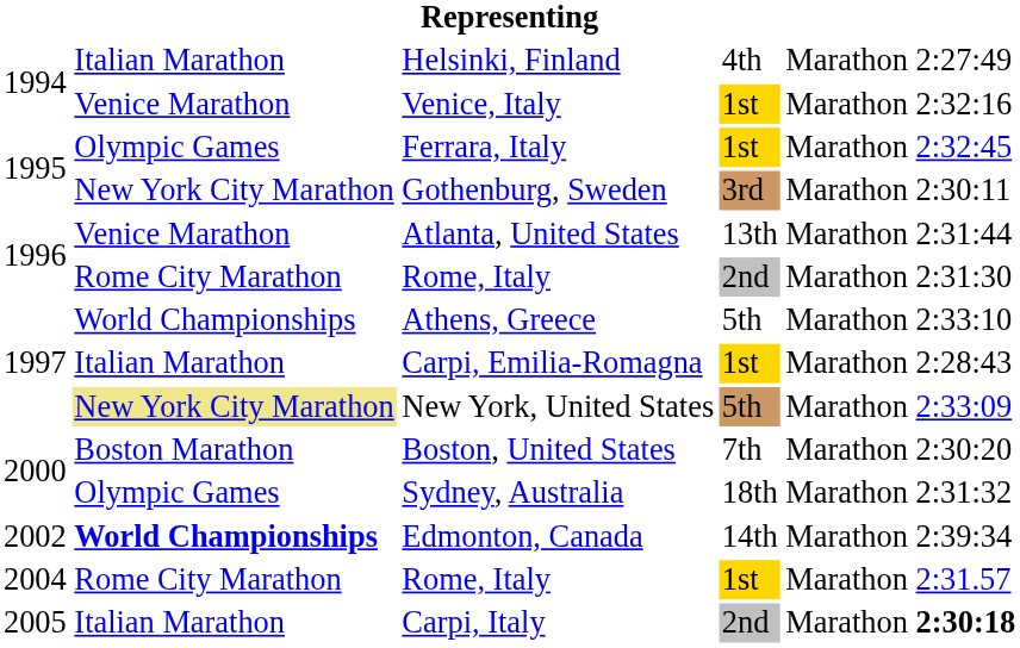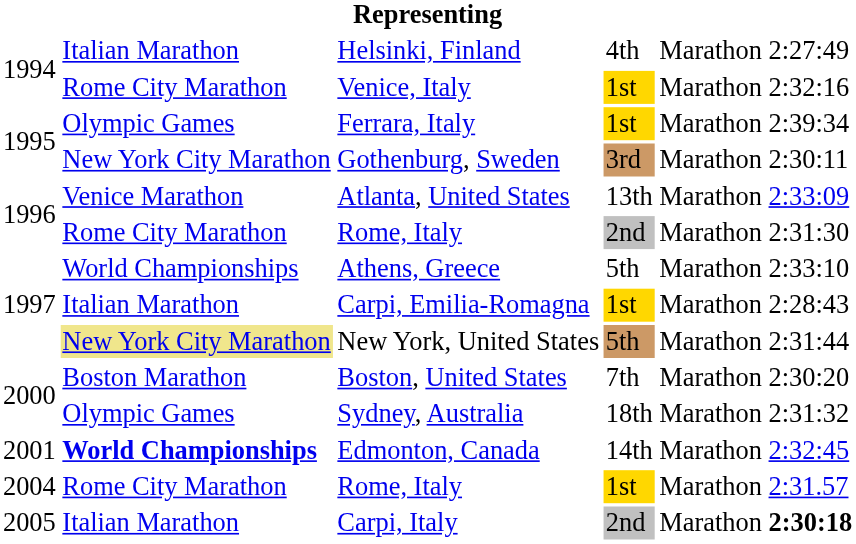 <table>
 <tr>
 <th colspan="6">Representing </th>
 </tr>
 <tr>
 <td rowspan=2>1994</td>
 <td><a href='#'>Italian Marathon</a></td>
 <td><a href='#'>Helsinki, Finland</a></td>
 <td>4th</td>
 <td>Marathon</td>
 <td>2:27:49</td>
 </tr>
 <tr>
-<td><a href='#'>Venice Marathon</a></td>
+<td><a href='#'>Rome City Marathon</a></td>
 <td><a href='#'>Venice, Italy</a></td>
 <td bgcolor="gold">1st</td>
 <td>Marathon</td>
 <td>2:32:16</td>
 </tr>
 <tr>
 <td rowspan=2>1995</td>
 <td><a href='#'>Olympic Games</a></td>
 <td><a href='#'>Ferrara, Italy</a></td>
 <td bgcolor="gold">1st</td>
 <td>Marathon</td>
-<td><a href='#'>2:32:45</a></td>
+<td>2:39:34</td>
 </tr>
 <tr>
 <td><a href='#'>New York City Marathon</a></td>
 <td><a href='#'>Gothenburg</a>, <a href='#'>Sweden</a></td>
 <td bgcolor="cc9966">3rd</td>
 <td>Marathon</td>
 <td>2:30:11</td>
 </tr>
 <tr>
 <td rowspan=2>1996</td>
 <td><a href='#'>Venice Marathon</a></td>
 <td><a href='#'>Atlanta</a>, <a href='#'>United States</a></td>
 <td>13th</td>
 <td>Marathon</td>
-<td>2:31:44</td>
+<td><a href='#'>2:33:09</a></td>
 </tr>
 <tr>
 <td><a href='#'>Rome City Marathon</a></td>
 <td><a href='#'>Rome, Italy</a></td>
 <td bgcolor="silver">2nd</td>
 <td>Marathon</td>
 <td>2:31:30</td>
 </tr>
 <tr>
 <td rowspan=3>1997</td>
 <td><a href='#'>World Championships</a></td>
 <td><a href='#'>Athens, Greece</a></td>
 <td>5th</td>
 <td>Marathon</td>
 <td>2:33:10</td>
 </tr>
 <tr>
 <td><a href='#'>Italian Marathon</a></td>
 <td><a href='#'>Carpi, Emilia-Romagna</a></td>
 <td bgcolor="gold">1st</td>
 <td>Marathon</td>
 <td>2:28:43</td>
 </tr>
 <tr>
 <td style="background: khaki;"><a href='#'>New York City Marathon</a></td>
 <td>New York, United States</td>
 <td bgcolor="cc9966">5th</td>
 <td>Marathon</td>
-<td><a href='#'>2:33:09</a></td>
+<td>2:31:44</td>
 </tr>
 <tr>
 <td rowspan=2>2000</td>
 <td><a href='#'>Boston Marathon</a></td>
 <td><a href='#'>Boston</a>, <a href='#'>United States</a></td>
 <td>7th</td>
 <td>Marathon</td>
 <td>2:30:20</td>
 </tr>
 <tr>
 <td><a href='#'>Olympic Games</a></td>
 <td><a href='#'>Sydney</a>, <a href='#'>Australia</a></td>
 <td>18th</td>
 <td>Marathon</td>
 <td>2:31:32</td>
 </tr>
 <tr>
-<td>2002</td>
+<td>2001</td>
 <td><strong><a href='#'>World Championships</a></strong></td>
 <td><a href='#'>Edmonton, Canada</a></td>
 <td>14th</td>
 <td>Marathon</td>
-<td>2:39:34</td>
+<td><a href='#'>2:32:45</a></td>
 </tr>
 <tr>
 <td>2004</td>
 <td><a href='#'>Rome City Marathon</a></td>
 <td><a href='#'>Rome, Italy</a></td>
 <td bgcolor="gold">1st</td>
 <td>Marathon</td>
 <td><a href='#'>2:31.57</a></td>
 </tr>
 <tr>
 <td>2005</td>
 <td><a href='#'>Italian Marathon</a></td>
 <td><a href='#'>Carpi, Italy</a></td>
 <td bgcolor="silver">2nd</td>
 <td>Marathon</td>
 <td><strong>2:30:18</strong></td>
 </tr>
 </table>
